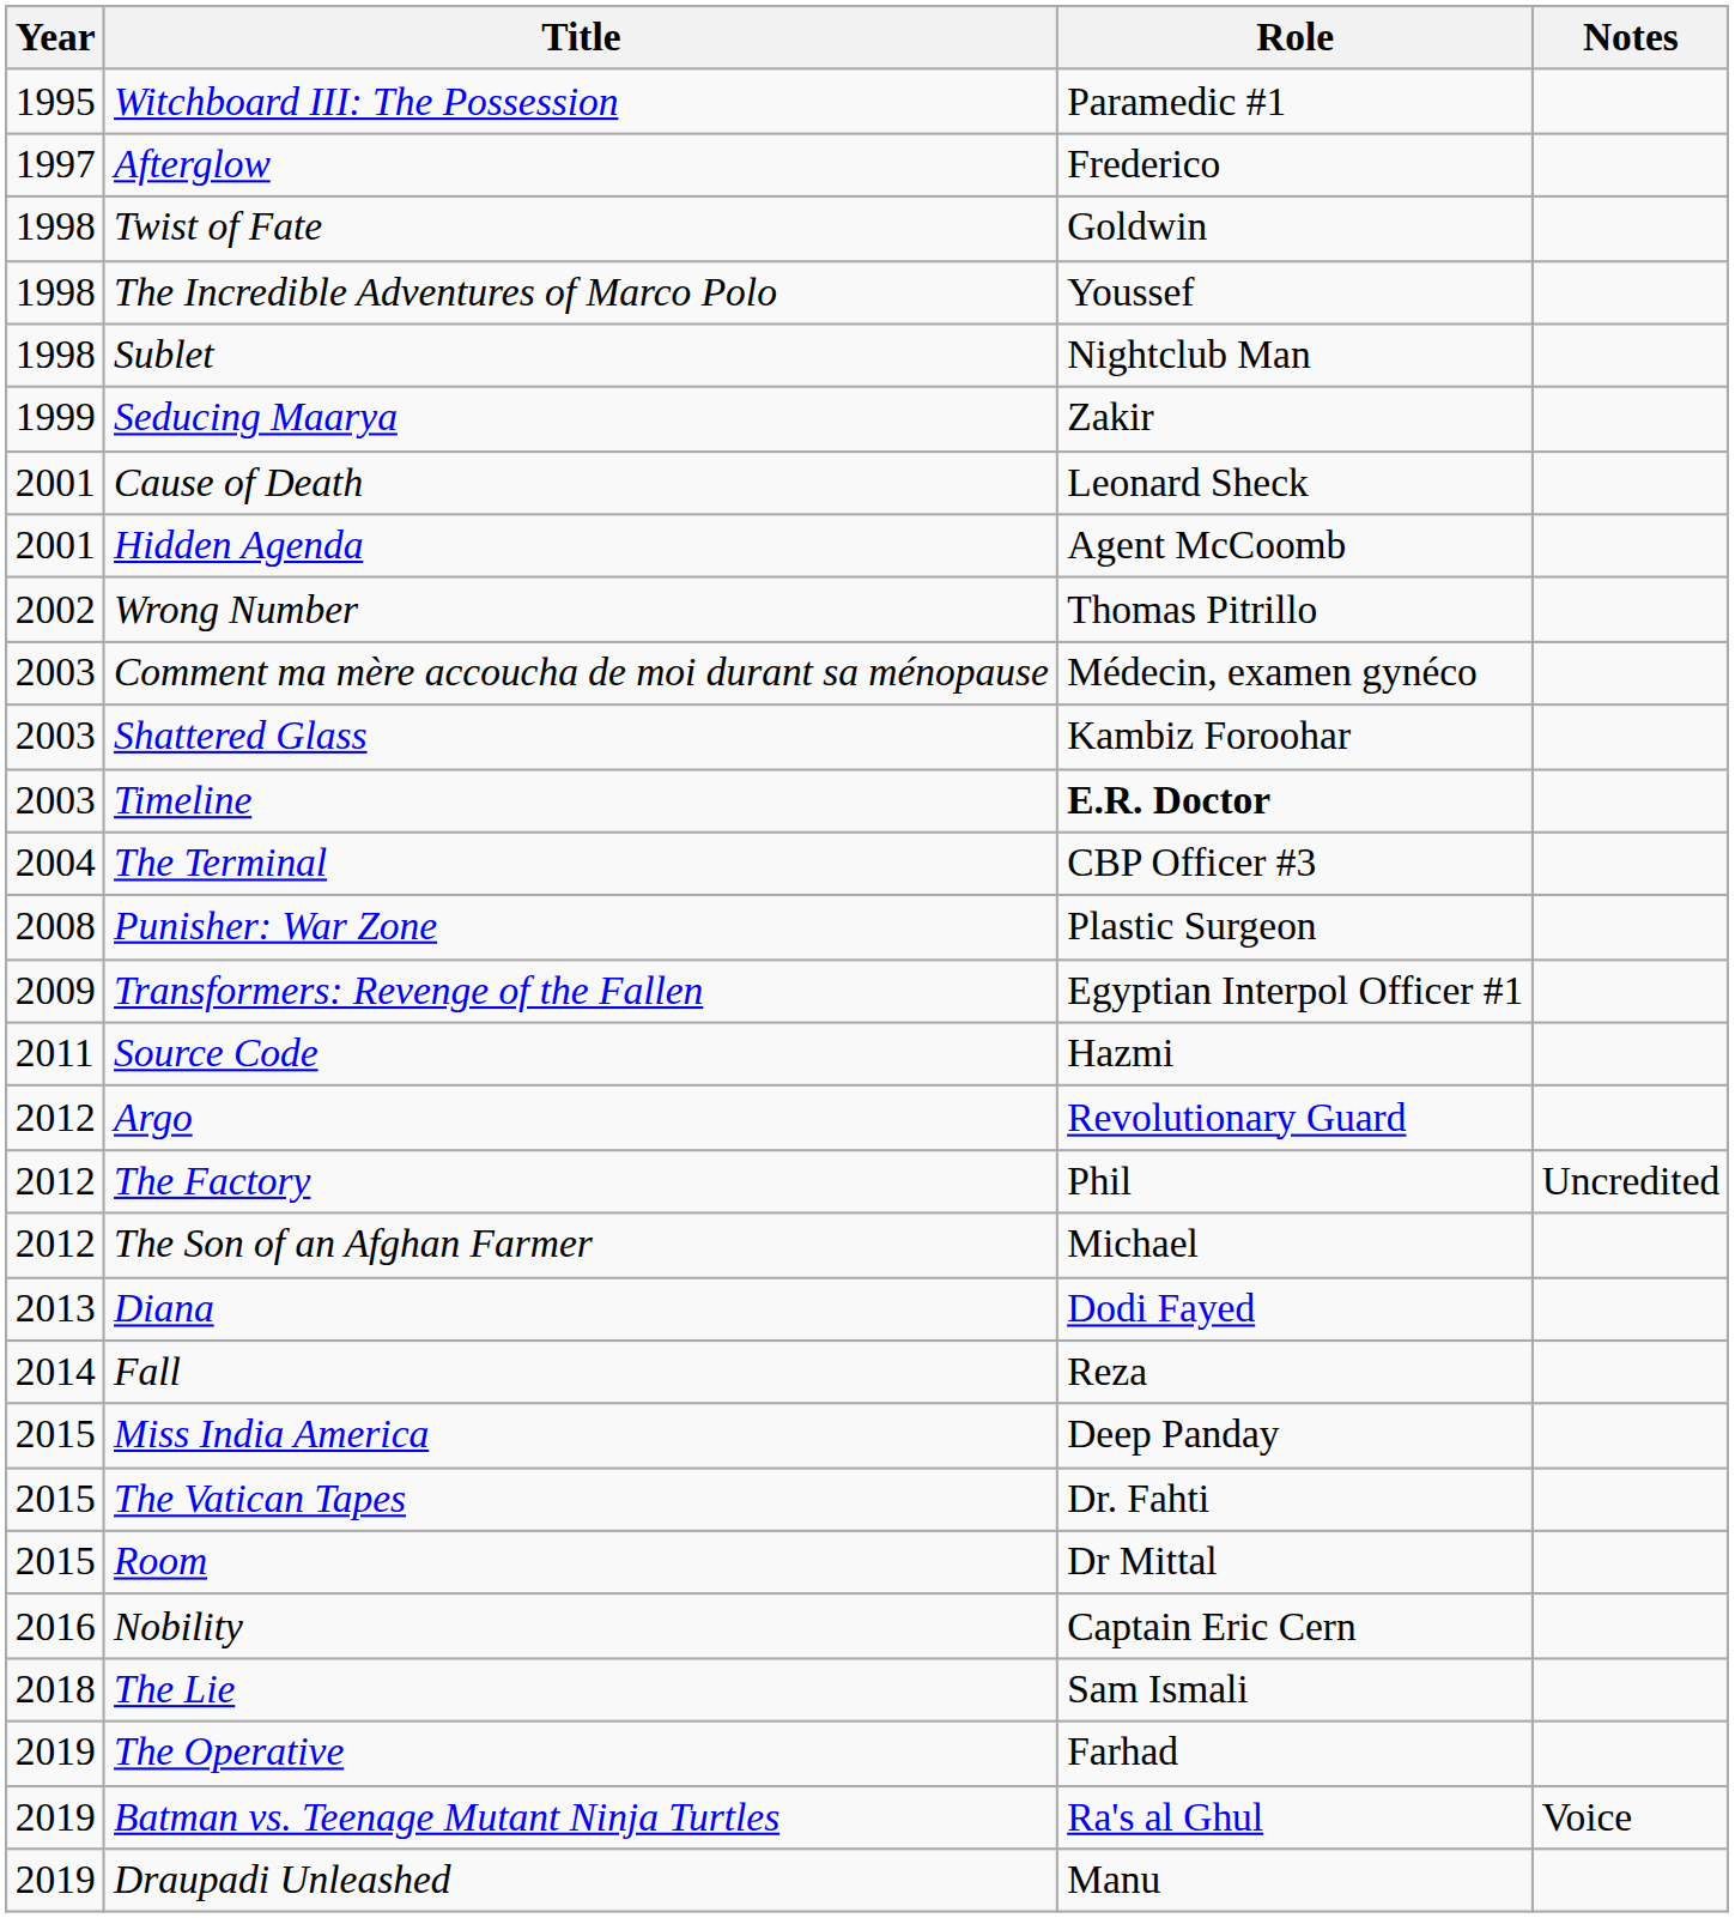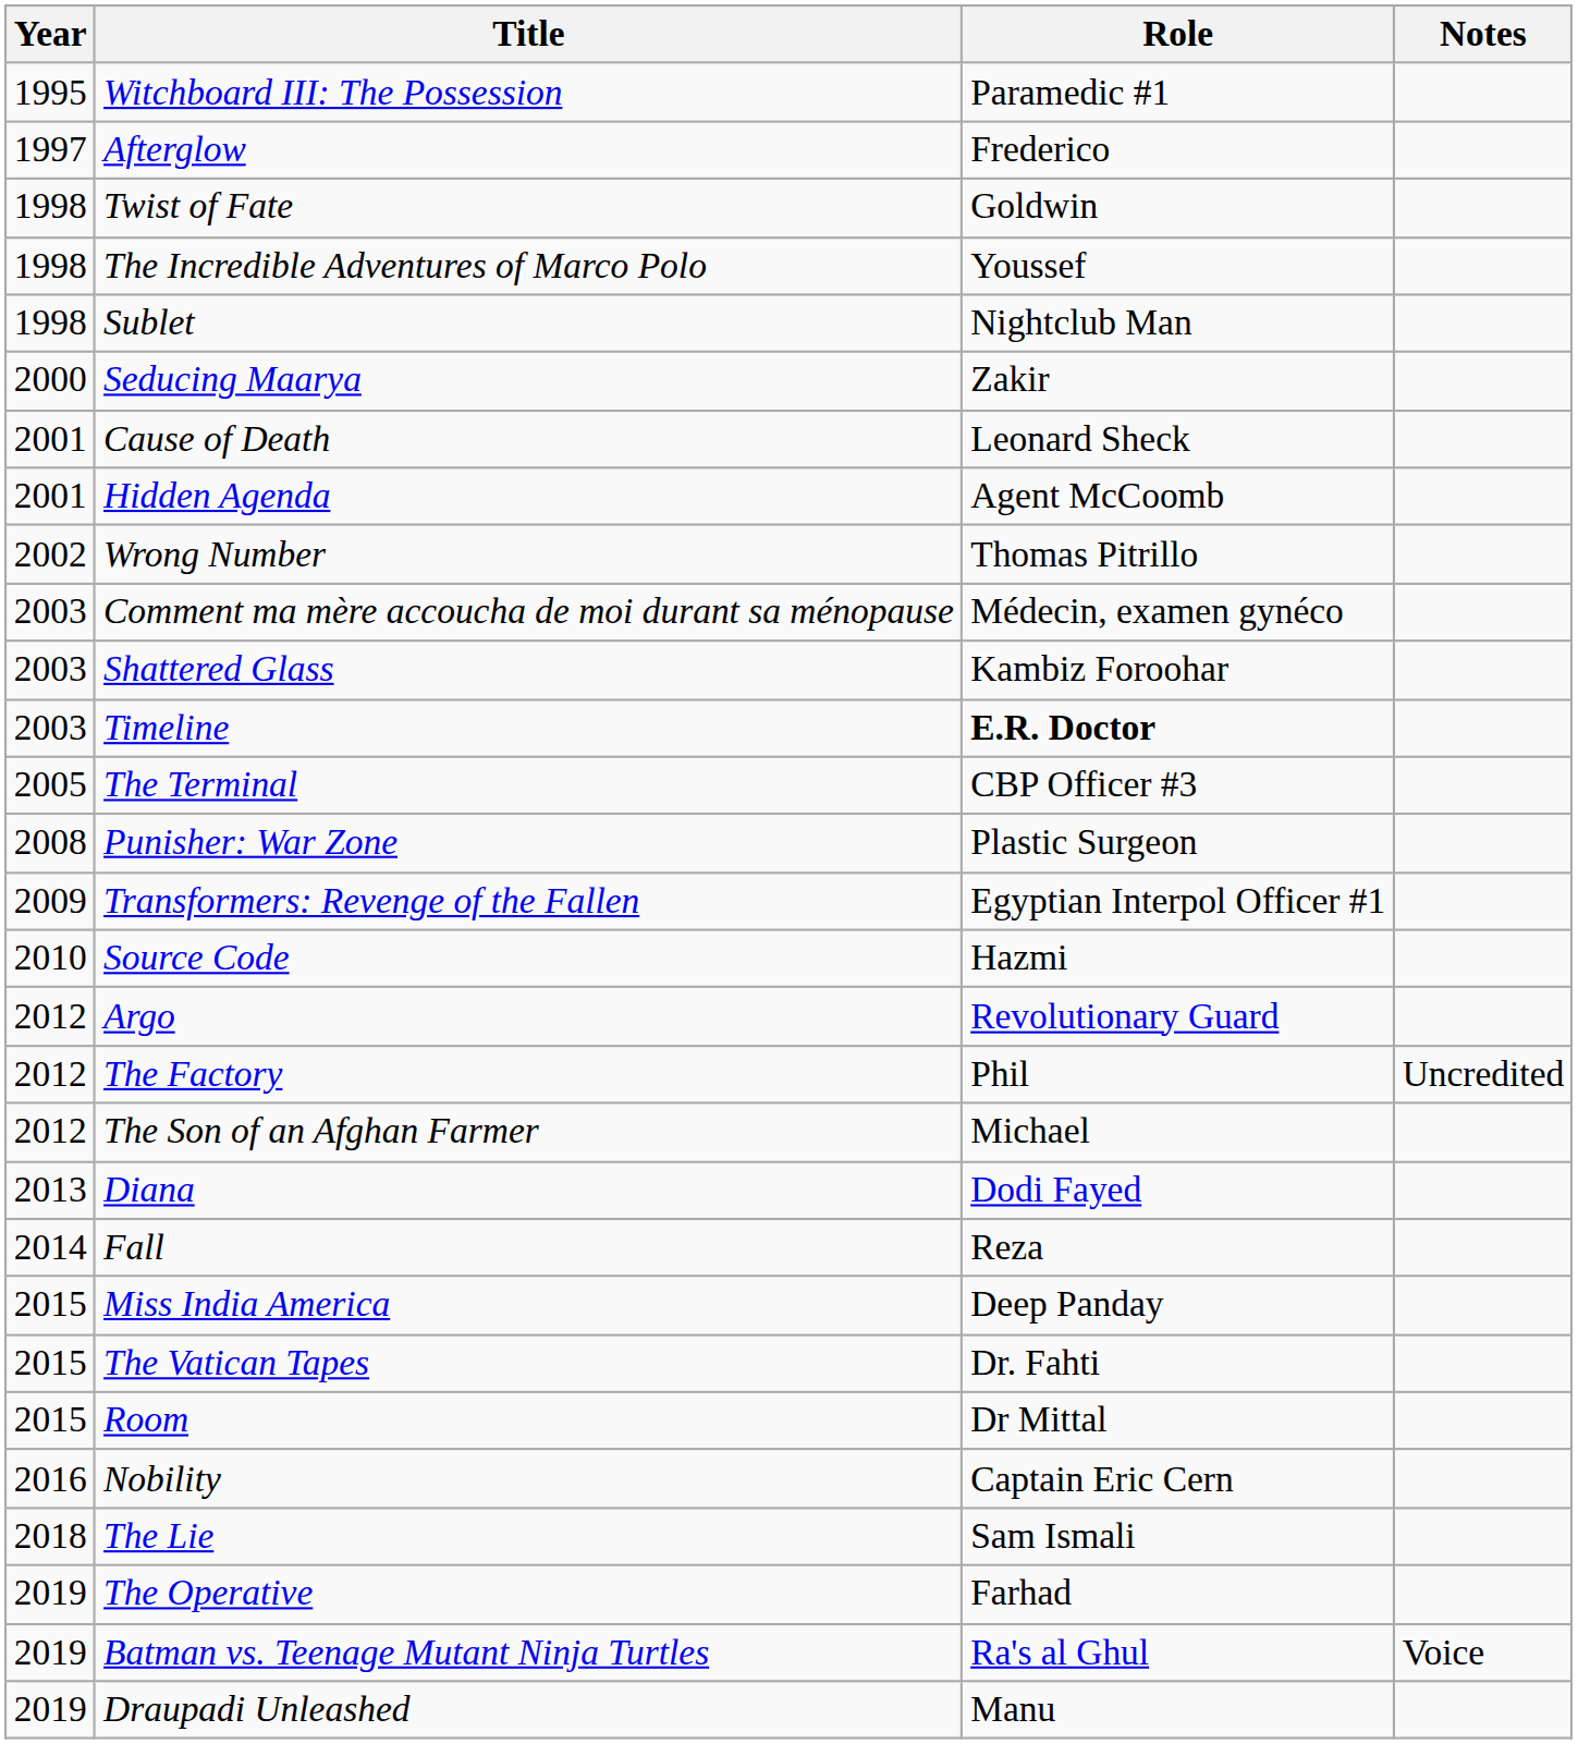 <table class="wikitable sortable">
 <tr>
 <th>Year</th>
 <th>Title</th>
 <th>Role</th>
 <th class="unsortable">Notes</th>
 </tr>
 <tr>
 <td>1995</td>
 <td><em><a href='#'>Witchboard III: The Possession</a></em></td>
 <td>Paramedic #1</td>
 <td></td>
 </tr>
 <tr>
 <td>1997</td>
 <td><em><a href='#'>Afterglow</a></em></td>
 <td>Frederico</td>
 <td></td>
 </tr>
 <tr>
 <td>1998</td>
 <td><em>Twist of Fate</em></td>
 <td>Goldwin</td>
 <td></td>
 </tr>
 <tr>
 <td>1998</td>
 <td data-sort-value="Incredible Adventures of Marco Polo, The"><em>The Incredible Adventures of Marco Polo</em></td>
 <td>Youssef</td>
 <td></td>
 </tr>
 <tr>
 <td>1998</td>
 <td><em>Sublet</em></td>
 <td>Nightclub Man</td>
 <td></td>
 </tr>
 <tr>
-<td>1999</td>
+<td>2000</td>
 <td><em><a href='#'>Seducing Maarya</a></em></td>
 <td>Zakir</td>
 <td></td>
 </tr>
 <tr>
 <td>2001</td>
 <td><em>Cause of Death</em></td>
 <td>Leonard Sheck</td>
 <td></td>
 </tr>
 <tr>
 <td>2001</td>
 <td><em><a href='#'>Hidden Agenda</a></em></td>
 <td>Agent McCoomb</td>
 <td></td>
 </tr>
 <tr>
 <td>2002</td>
 <td><em>Wrong Number</em></td>
 <td>Thomas Pitrillo</td>
 <td></td>
 </tr>
 <tr>
 <td>2003</td>
 <td><em>Comment ma mère accoucha de moi durant sa ménopause</em></td>
 <td>Médecin, examen gynéco</td>
 <td></td>
 </tr>
 <tr>
 <td>2003</td>
 <td><em><a href='#'>Shattered Glass</a></em></td>
 <td>Kambiz Foroohar</td>
 <td></td>
 </tr>
 <tr>
 <td>2003</td>
 <td><em><a href='#'>Timeline</a></em></td>
 <td><strong>E.R. Doctor</strong></td>
 <td></td>
 </tr>
 <tr>
-<td>2004</td>
+<td>2005</td>
 <td data-sort-value="Terminal, The"><em><a href='#'>The Terminal</a> </em></td>
 <td>CBP Officer #3</td>
 <td></td>
 </tr>
 <tr>
 <td>2008</td>
 <td><em><a href='#'>Punisher: War Zone</a></em></td>
 <td>Plastic Surgeon</td>
 <td></td>
 </tr>
 <tr>
 <td>2009</td>
 <td><em><a href='#'>Transformers: Revenge of the Fallen</a></em></td>
 <td>Egyptian Interpol Officer #1</td>
 <td></td>
 </tr>
 <tr>
-<td>2011</td>
+<td>2010</td>
 <td><em><a href='#'>Source Code</a></em></td>
 <td>Hazmi</td>
 <td></td>
 </tr>
 <tr>
 <td>2012</td>
 <td><em><a href='#'>Argo</a></em></td>
 <td><a href='#'>Revolutionary Guard</a></td>
 <td></td>
 </tr>
 <tr>
 <td>2012</td>
 <td data-sort-value="Factory, The"><em><a href='#'>The Factory</a></em></td>
 <td>Phil</td>
 <td>Uncredited</td>
 </tr>
 <tr>
 <td>2012</td>
 <td data-sort-value="Son of an Afghan Farmer, The"><em>The Son of an Afghan Farmer</em></td>
 <td>Michael</td>
 <td></td>
 </tr>
 <tr>
 <td>2013</td>
 <td><em><a href='#'>Diana</a></em></td>
 <td><a href='#'>Dodi Fayed</a></td>
 <td></td>
 </tr>
 <tr>
 <td>2014</td>
 <td><em>Fall</em></td>
 <td>Reza</td>
 <td></td>
 </tr>
 <tr>
 <td>2015</td>
 <td><em><a href='#'>Miss India America</a></em></td>
 <td>Deep Panday</td>
 <td></td>
 </tr>
 <tr>
 <td>2015</td>
 <td data-sort-value="Vatican Tapes, The"><em><a href='#'>The Vatican Tapes</a></em></td>
 <td>Dr. Fahti</td>
 <td></td>
 </tr>
 <tr>
 <td>2015</td>
 <td><em><a href='#'>Room</a></em></td>
 <td>Dr Mittal</td>
 <td></td>
 </tr>
 <tr>
 <td>2016</td>
 <td><em>Nobility</em></td>
 <td>Captain Eric Cern</td>
 <td></td>
 </tr>
 <tr>
 <td>2018</td>
 <td data-sort-value="Lie, The"><em><a href='#'>The Lie</a></em></td>
 <td>Sam Ismali</td>
 <td></td>
 </tr>
 <tr>
 <td>2019</td>
 <td data-sort-value="Operative, The"><em><a href='#'>The Operative</a></em></td>
 <td>Farhad</td>
 <td></td>
 </tr>
 <tr>
 <td>2019</td>
 <td><em><a href='#'>Batman vs. Teenage Mutant Ninja Turtles</a></em></td>
 <td><a href='#'>Ra's al Ghul</a></td>
 <td>Voice</td>
 </tr>
 <tr>
 <td>2019</td>
 <td><em>Draupadi Unleashed</em></td>
 <td>Manu</td>
 <td></td>
 </tr>
 </table>
